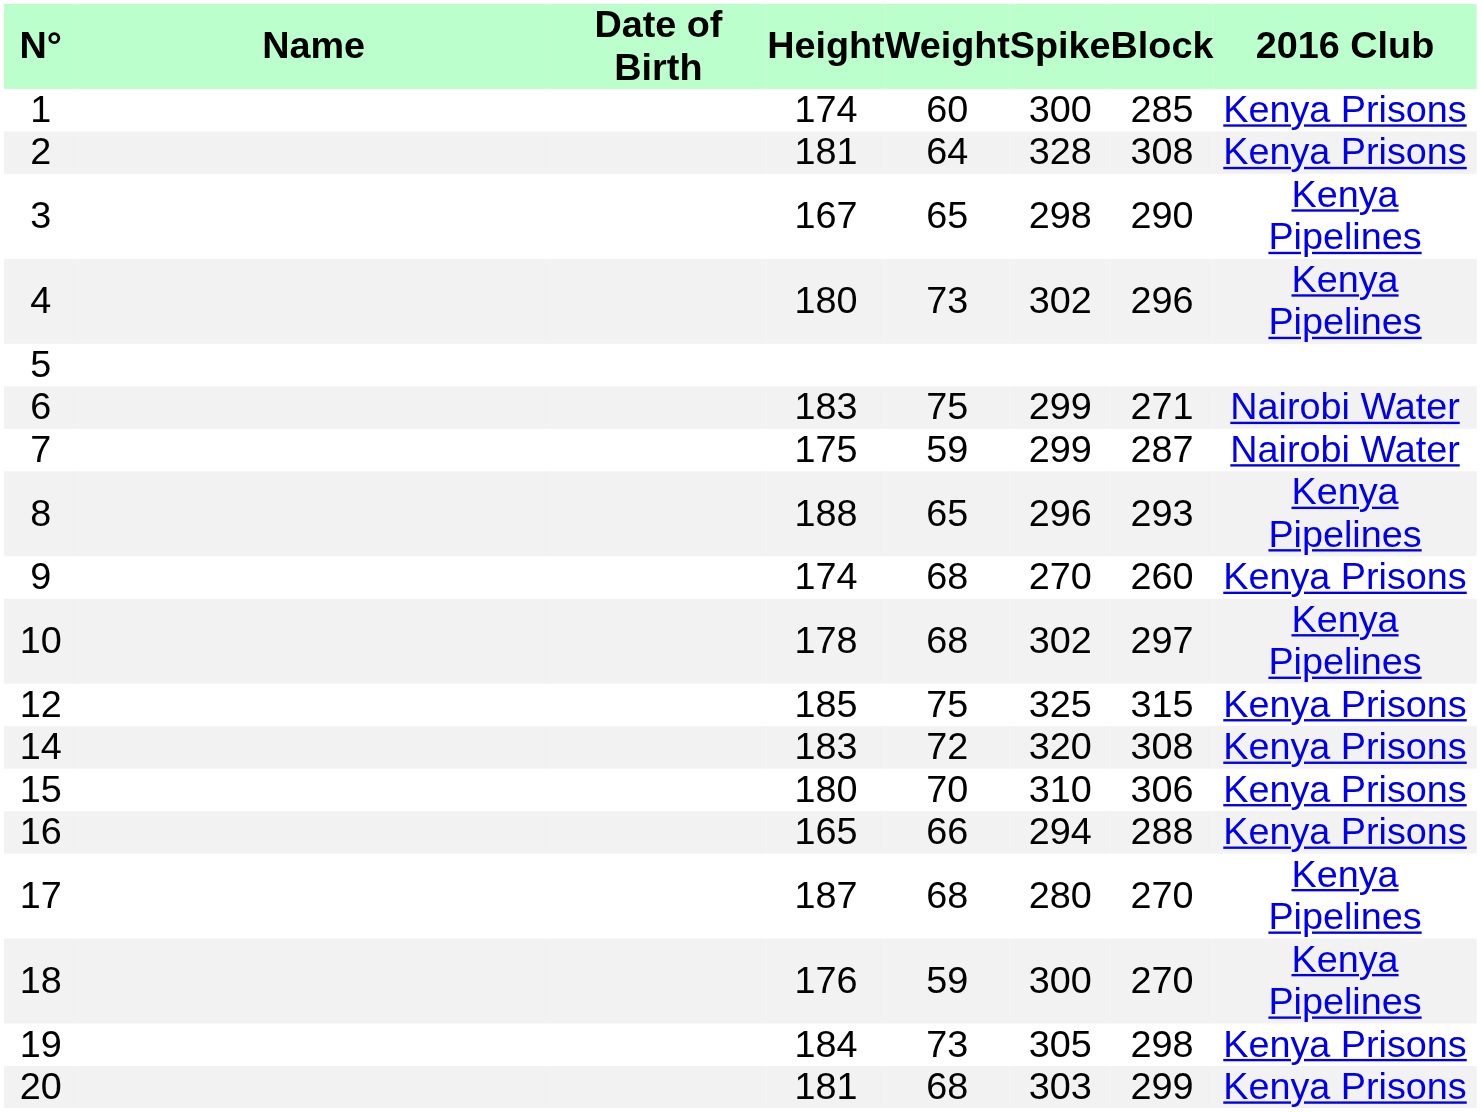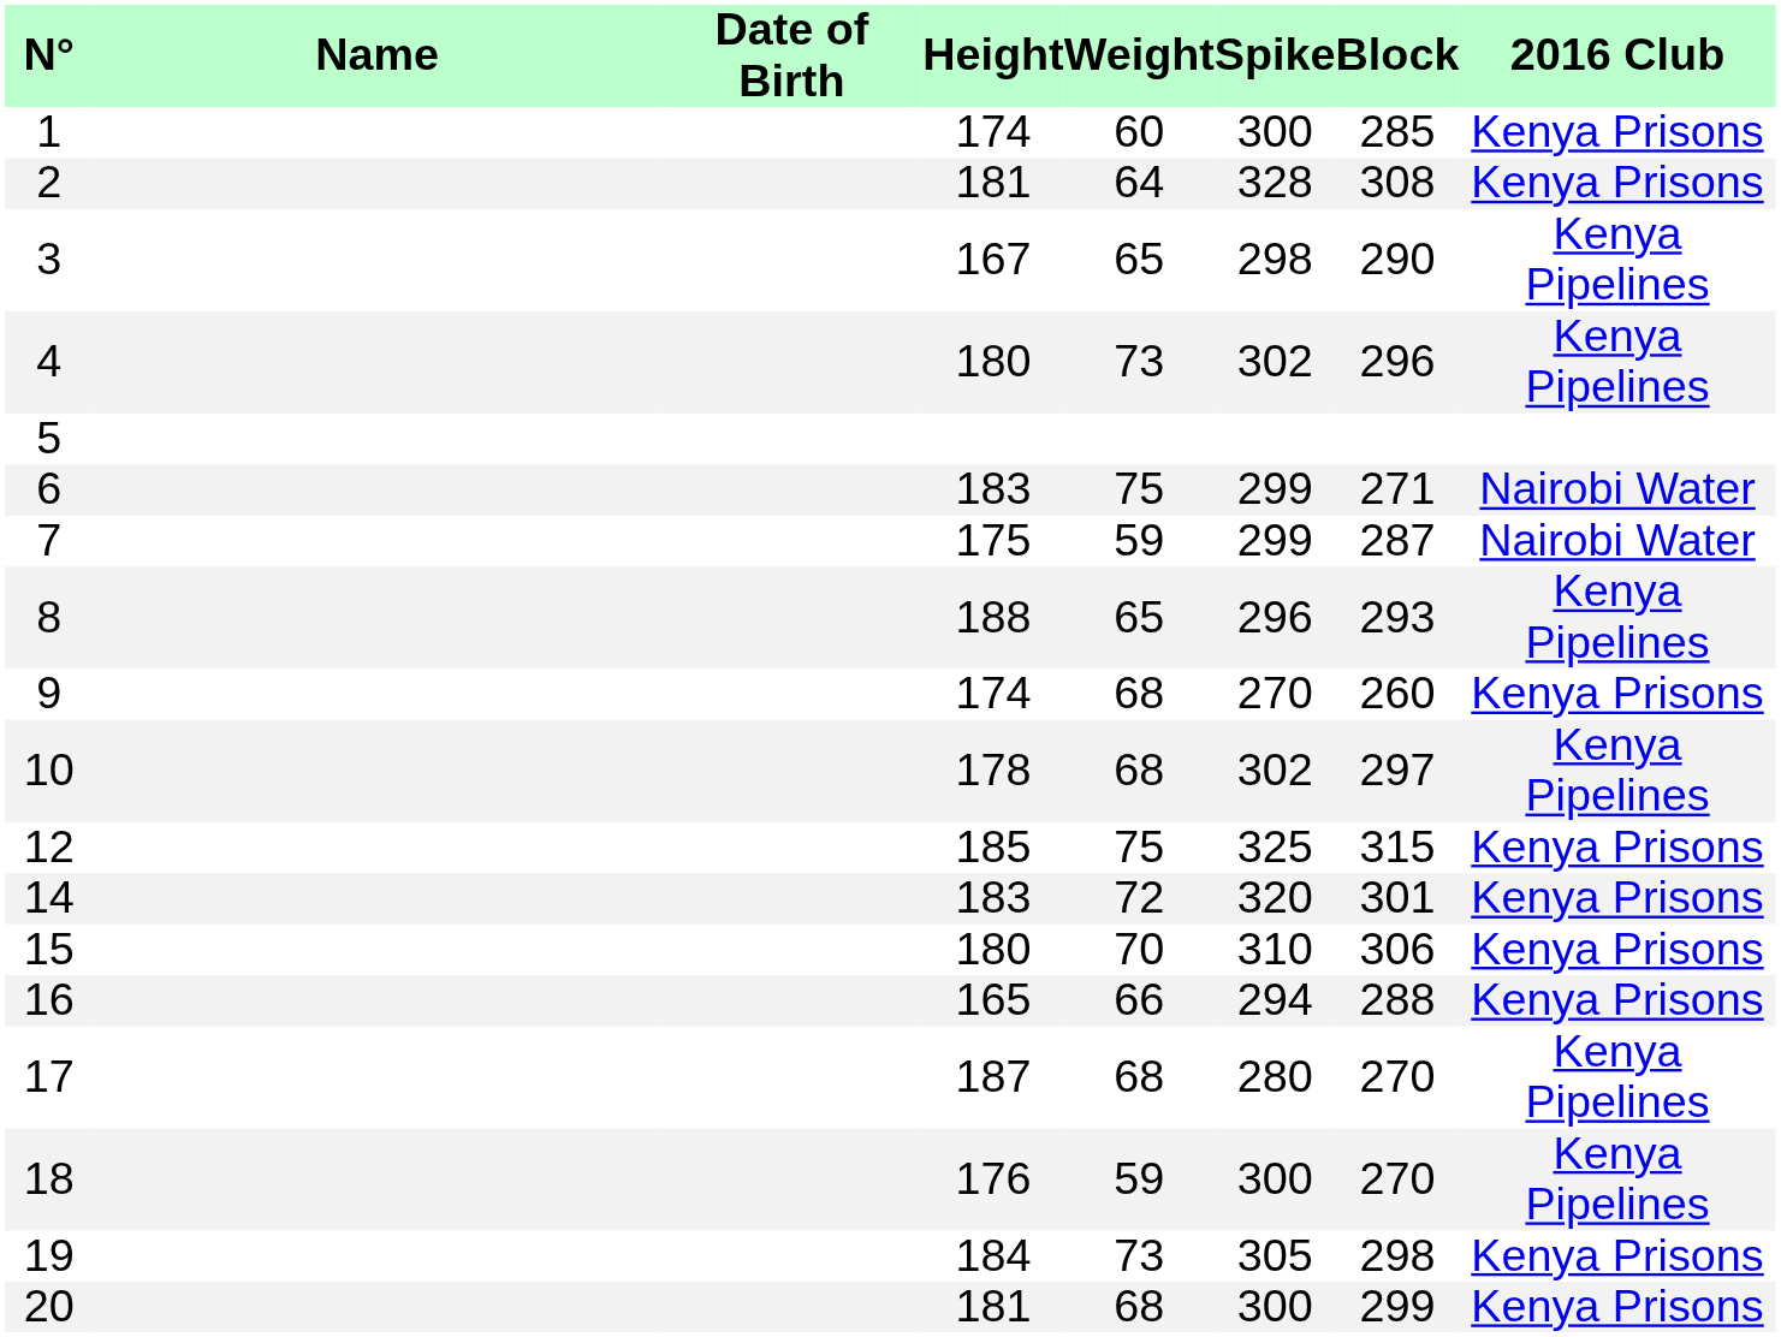 <table style="text-align:center; border:none;" cellpadding=0 cellspacing=0 width=100%>
 <tr style="background: #bbffcc;">
 <th width="5%">N°</th>
 <th width=200px>Name</th>
 <th>Date of Birth</th>
 <th>Height</th>
 <th>Weight</th>
 <th>Spike</th>
 <th>Block</th>
 <th>2016 Club</th>
 </tr>
 <tr>
 <td>1</td>
 <td></td>
 <td></td>
 <td>174</td>
 <td>60</td>
 <td>300</td>
 <td>285</td>
 <td><a href='#'>Kenya Prisons</a></td>
 </tr>
 <tr bgcolor="#f2f2f2">
 <td>2</td>
 <td></td>
 <td></td>
 <td>181</td>
 <td>64</td>
 <td>328</td>
 <td>308</td>
 <td><a href='#'>Kenya Prisons</a></td>
 </tr>
 <tr>
 <td>3</td>
 <td></td>
 <td></td>
 <td>167</td>
 <td>65</td>
 <td>298</td>
 <td>290</td>
 <td><a href='#'>Kenya Pipelines</a></td>
 </tr>
 <tr bgcolor="#f2f2f2">
 <td>4</td>
 <td></td>
 <td></td>
 <td>180</td>
 <td>73</td>
 <td>302</td>
 <td>296</td>
 <td><a href='#'>Kenya Pipelines</a></td>
 </tr>
 <tr>
 <td>5</td>
 <td></td>
 <td></td>
 </tr>
 <tr bgcolor="#f2f2f2">
 <td>6</td>
 <td></td>
 <td></td>
 <td>183</td>
 <td>75</td>
 <td>299</td>
 <td>271</td>
 <td><a href='#'>Nairobi Water</a></td>
 </tr>
 <tr>
 <td>7</td>
 <td></td>
 <td></td>
 <td>175</td>
 <td>59</td>
 <td>299</td>
 <td>287</td>
 <td><a href='#'>Nairobi Water</a></td>
 </tr>
 <tr bgcolor="#f2f2f2">
 <td>8</td>
 <td></td>
 <td></td>
 <td>188</td>
 <td>65</td>
 <td>296</td>
 <td>293</td>
 <td><a href='#'>Kenya Pipelines</a></td>
 </tr>
 <tr>
 <td>9</td>
 <td></td>
 <td></td>
 <td>174</td>
 <td>68</td>
 <td>270</td>
 <td>260</td>
 <td><a href='#'>Kenya Prisons</a></td>
 </tr>
 <tr bgcolor="#f2f2f2">
 <td>10</td>
 <td></td>
 <td></td>
 <td>178</td>
 <td>68</td>
 <td>302</td>
 <td>297</td>
 <td><a href='#'>Kenya Pipelines</a></td>
 </tr>
 <tr>
 <td>12</td>
 <td></td>
 <td></td>
 <td>185</td>
 <td>75</td>
 <td>325</td>
 <td>315</td>
 <td><a href='#'>Kenya Prisons</a></td>
 </tr>
 <tr bgcolor="#f2f2f2">
 <td>14</td>
 <td></td>
 <td></td>
 <td>183</td>
 <td>72</td>
 <td>320</td>
-<td>308</td>
+<td>301</td>
 <td><a href='#'>Kenya Prisons</a></td>
 </tr>
 <tr>
 <td>15</td>
 <td></td>
 <td></td>
 <td>180</td>
 <td>70</td>
 <td>310</td>
 <td>306</td>
 <td><a href='#'>Kenya Prisons</a></td>
 </tr>
 <tr bgcolor="#f2f2f2">
 <td>16</td>
 <td></td>
 <td></td>
 <td>165</td>
 <td>66</td>
 <td>294</td>
 <td>288</td>
 <td><a href='#'>Kenya Prisons</a></td>
 </tr>
 <tr>
 <td>17</td>
 <td></td>
 <td></td>
 <td>187</td>
 <td>68</td>
 <td>280</td>
 <td>270</td>
 <td><a href='#'>Kenya Pipelines</a></td>
 </tr>
 <tr bgcolor="#f2f2f2">
 <td>18</td>
 <td></td>
 <td></td>
 <td>176</td>
 <td>59</td>
 <td>300</td>
 <td>270</td>
 <td><a href='#'>Kenya Pipelines</a></td>
 </tr>
 <tr>
 <td>19</td>
 <td></td>
 <td></td>
 <td>184</td>
 <td>73</td>
 <td>305</td>
 <td>298</td>
 <td><a href='#'>Kenya Prisons</a></td>
 </tr>
 <tr bgcolor="#f2f2f2">
 <td>20</td>
 <td></td>
 <td></td>
 <td>181</td>
 <td>68</td>
-<td>303</td>
+<td>300</td>
 <td>299</td>
 <td><a href='#'>Kenya Prisons</a></td>
 </tr>
 </table>
